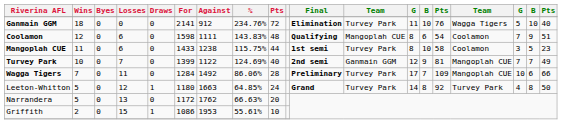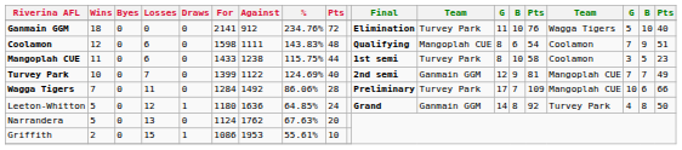 <table class="wikitable" style="font-size: 85%; text-align: left">
 <tr>
 <th style="color:crimson">Riverina AFL</th>
 <th style="color:crimson">Wins</th>
 <th style="color:crimson">Byes</th>
 <th style="color:crimson">Losses</th>
 <th style="color:crimson">Draws</th>
 <th style="color:crimson">For</th>
 <th style="color:crimson">Against</th>
 <th style="color:crimson">%</th>
 <th style="color:crimson">Pts</th>
 <th></th>
 <th style="color:green">Final</th>
 <th style="color:green">Team</th>
 <th style="color:green">G</th>
 <th style="color:green">B</th>
 <th style="color:green">Pts</th>
 <th style="color:green">Team</th>
 <th style="color:green">G</th>
 <th style="color:green">B</th>
 <th style="color:green">Pts</th>
 </tr>
 <tr>
 </tr>
 <tr>
 </tr>
 <tr>
 <td><strong>	Ganmain GGM	</strong></td>
 <td>18</td>
 <td>0</td>
 <td>0</td>
 <td>0</td>
 <td>2141</td>
 <td>912</td>
 <td>234.76%</td>
 <td>72</td>
 <td></td>
 <td><strong>Elimination</strong></td>
 <td>Turvey Park</td>
 <td>11</td>
 <td>10</td>
 <td>76</td>
 <td>Wagga Tigers</td>
 <td>5</td>
 <td>10</td>
 <td>40</td>
 </tr>
 <tr>
 <td><strong>	Coolamon	</strong></td>
 <td>12</td>
 <td>0</td>
 <td>6</td>
 <td>0</td>
 <td>1598</td>
 <td>1111</td>
 <td>143.83%</td>
 <td>48</td>
 <td></td>
 <td><strong>Qualifying</strong></td>
 <td>Mangoplah CUE</td>
 <td>8</td>
 <td>6</td>
 <td>54</td>
 <td>Coolamon</td>
 <td>7</td>
 <td>9</td>
 <td>51</td>
 </tr>
 <tr>
 <td><strong>	Mangoplah CUE	</strong></td>
 <td>11</td>
 <td>0</td>
 <td>6</td>
 <td>0</td>
 <td>1433</td>
 <td>1238</td>
 <td>115.75%</td>
 <td>44</td>
 <td></td>
 <td><strong>1st semi</strong></td>
 <td>Turvey Park</td>
 <td>8</td>
 <td>10</td>
 <td>58</td>
 <td>Coolamon</td>
 <td>3</td>
 <td>5</td>
 <td>23</td>
 </tr>
 <tr>
 <td><strong>	Turvey Park	</strong></td>
 <td>10</td>
 <td>0</td>
 <td>7</td>
 <td>0</td>
 <td>1399</td>
 <td>1122</td>
 <td>124.69%</td>
 <td>40</td>
 <td></td>
 <td><strong>2nd semi</strong></td>
 <td>Ganmain GGM</td>
 <td>12</td>
 <td>9</td>
 <td>81</td>
 <td>Mangoplah CUE</td>
 <td>7</td>
 <td>7</td>
 <td>49</td>
 </tr>
 <tr>
 <td><strong>	Wagga Tigers	</strong></td>
 <td>7</td>
 <td>0</td>
 <td>11</td>
 <td>0</td>
 <td>1284</td>
 <td>1492</td>
 <td>86.06%</td>
 <td>28</td>
 <td></td>
 <td><strong>Preliminary</strong></td>
 <td>Turvey Park</td>
 <td>17</td>
 <td>7</td>
 <td>109</td>
 <td>Mangoplah CUE</td>
 <td>10</td>
 <td>6</td>
 <td>66</td>
 </tr>
 <tr>
 <td>Leeton-Whitton</td>
 <td>5</td>
 <td>0</td>
 <td>12</td>
 <td>1</td>
 <td>1180</td>
-<td>1663</td>
+<td>1636</td>
 <td>64.85%</td>
 <td>24</td>
 <td></td>
 <td><strong>Grand</strong></td>
-<td>Turvey Park</td>
+<td>Ganmain GGM</td>
 <td>14</td>
 <td>8</td>
 <td>92</td>
 <td>Turvey Park</td>
 <td>4</td>
 <td>8</td>
 <td>50</td>
 </tr>
 <tr>
 <td>Narrandera</td>
 <td>5</td>
 <td>0</td>
 <td>13</td>
 <td>0</td>
-<td>1172</td>
+<td>1124</td>
 <td>1762</td>
-<td>66.63%</td>
+<td>67.63%</td>
 <td>20</td>
 <td></td>
 </tr>
 <tr>
 <td>Griffith</td>
 <td>2</td>
 <td>0</td>
 <td>15</td>
 <td>1</td>
 <td>1086</td>
 <td>1953</td>
 <td>55.61%</td>
 <td>10</td>
 <td></td>
 </tr>
 <tr>
 </tr>
 </table>
